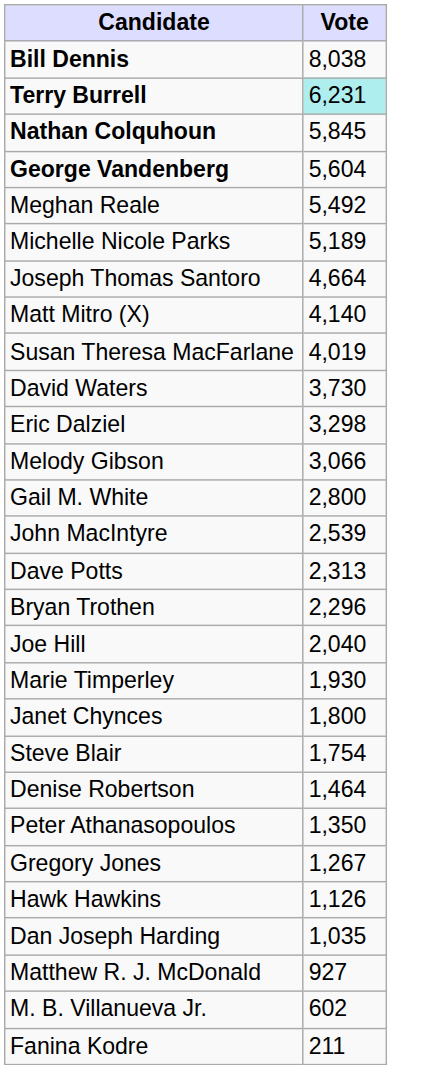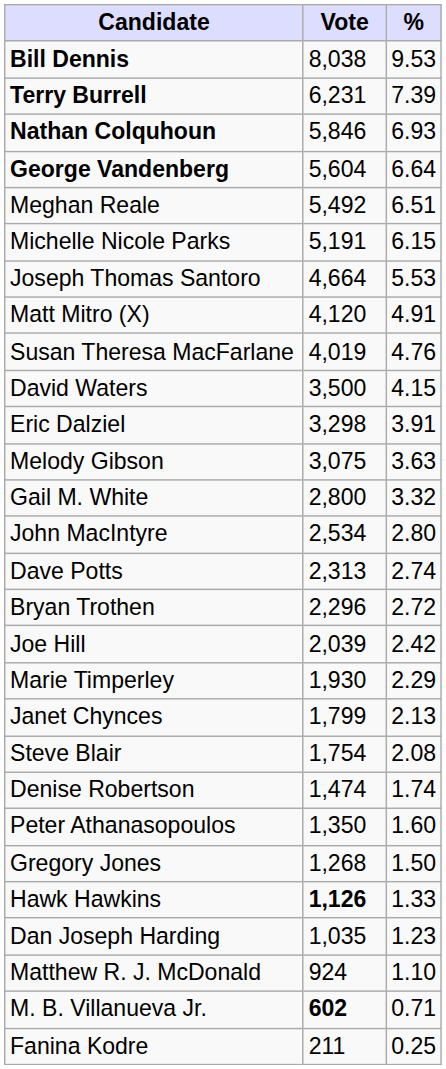 <table class="wikitable">
 <tr>
 <th style="background:#ddf; width:200px;">Candidate</th>
 <th style="background:#ddf; width:50px;">Vote</th>
+<th style="background:#ddf; width:30px;">%</th>
 </tr>
 <tr>
 <td><strong>Bill Dennis</strong></td>
 <td>8,038</td>
+<td>9.53</td>
 </tr>
 <tr>
 <td><strong>Terry Burrell</strong></td>
-<td style="background: paleturquoise;">6,231</td>
+<td>6,231</td>
+<td>7.39</td>
 </tr>
 <tr>
 <td><strong>Nathan Colquhoun</strong></td>
-<td>5,845</td>
+<td>5,846</td>
+<td>6.93</td>
 </tr>
 <tr>
 <td><strong>George Vandenberg</strong></td>
 <td>5,604</td>
+<td>6.64</td>
 </tr>
 <tr>
 <td>Meghan Reale</td>
 <td>5,492</td>
+<td>6.51</td>
 </tr>
 <tr>
 <td>Michelle Nicole Parks</td>
-<td>5,189</td>
+<td>5,191</td>
+<td>6.15</td>
 </tr>
 <tr>
 <td>Joseph Thomas Santoro</td>
 <td>4,664</td>
+<td>5.53</td>
 </tr>
 <tr>
 <td>Matt Mitro (X)</td>
-<td>4,140</td>
+<td>4,120</td>
+<td>4.91</td>
 </tr>
 <tr>
 <td>Susan Theresa MacFarlane</td>
 <td>4,019</td>
+<td>4.76</td>
 </tr>
 <tr>
 <td>David Waters</td>
-<td>3,730</td>
+<td>3,500</td>
+<td>4.15</td>
 </tr>
 <tr>
 <td>Eric Dalziel</td>
 <td>3,298</td>
+<td>3.91</td>
 </tr>
 <tr>
 <td>Melody Gibson</td>
-<td>3,066</td>
+<td>3,075</td>
+<td>3.63</td>
 </tr>
 <tr>
 <td>Gail M. White</td>
 <td>2,800</td>
+<td>3.32</td>
 </tr>
 <tr>
 <td>John MacIntyre</td>
-<td>2,539</td>
+<td>2,534</td>
+<td>2.80</td>
 </tr>
 <tr>
 <td>Dave Potts</td>
 <td>2,313</td>
+<td>2.74</td>
 </tr>
 <tr>
 <td>Bryan Trothen</td>
 <td>2,296</td>
+<td>2.72</td>
 </tr>
 <tr>
 <td>Joe Hill</td>
-<td>2,040</td>
+<td>2,039</td>
+<td>2.42</td>
 </tr>
 <tr>
 <td>Marie Timperley</td>
 <td>1,930</td>
+<td>2.29</td>
 </tr>
 <tr>
 <td>Janet Chynces</td>
-<td>1,800</td>
+<td>1,799</td>
+<td>2.13</td>
 </tr>
 <tr>
 <td>Steve Blair</td>
 <td>1,754</td>
+<td>2.08</td>
 </tr>
 <tr>
 <td>Denise Robertson</td>
-<td>1,464</td>
+<td>1,474</td>
+<td>1.74</td>
 </tr>
 <tr>
 <td>Peter Athanasopoulos</td>
 <td>1,350</td>
+<td>1.60</td>
 </tr>
 <tr>
 <td>Gregory Jones</td>
-<td>1,267</td>
+<td>1,268</td>
+<td>1.50</td>
 </tr>
 <tr>
 <td>Hawk Hawkins</td>
-<td>1,126</td>
+<td><strong>1,126</strong></td>
+<td>1.33</td>
 </tr>
 <tr>
 <td>Dan Joseph Harding</td>
 <td>1,035</td>
+<td>1.23</td>
 </tr>
 <tr>
 <td>Matthew R. J. McDonald</td>
-<td>927</td>
+<td>924</td>
+<td>1.10</td>
 </tr>
 <tr>
 <td>M. B. Villanueva Jr.</td>
-<td>602</td>
+<td><strong>602</strong></td>
+<td>0.71</td>
 </tr>
 <tr>
 <td>Fanina Kodre</td>
 <td>211</td>
+<td>0.25</td>
 </tr>
 </table>
